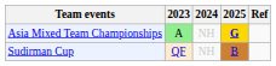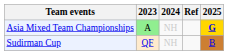 <table class="wikitable" style="font-size: 90%; text-align:center">
 <tr>
 <th>Team events</th>
 <th>2023</th>
 <th>2024</th>
+<th>Ref</th>
 <th>2025</th>
-<th>Ref</th>
 </tr>
 <tr>
 <td bgcolor="#ECF2FF"; align="left"><a href='#'>Asia Mixed Team Championships</a></td>
 <td style="background: lightgreen;">A</td>
 <td style=color:#ccc>NH</td>
+<td></td>
 <td bgcolor=gold><a href='#'><strong>G</strong></a></td>
-<td></td>
 </tr>
 <tr>
 <td bgcolor="#ECF2FF"; align="left"><a href='#'>Sudirman Cup</a></td>
 <td bgcolor=FFEBCD><a href='#'>QF</a></td>
 <td style=color:#ccc>NH</td>
+<td></td>
 <td bgcolor=CD7F32><a href='#'>B</a></td>
-<td></td>
 </tr>
 </table>
